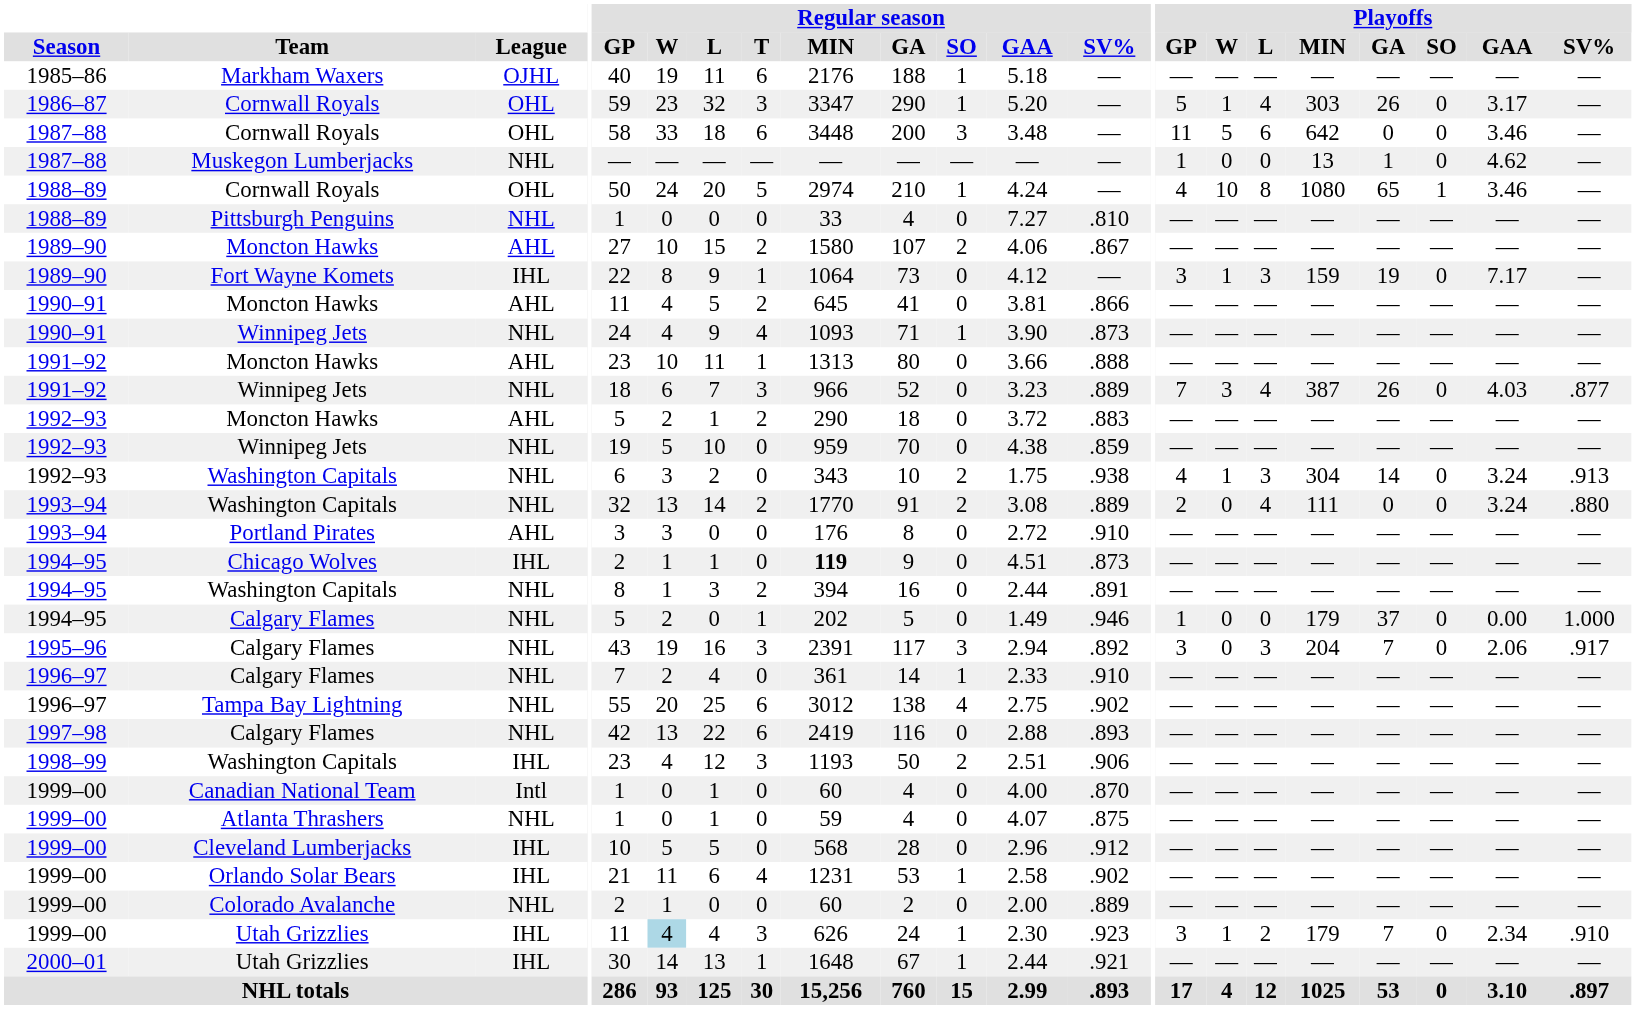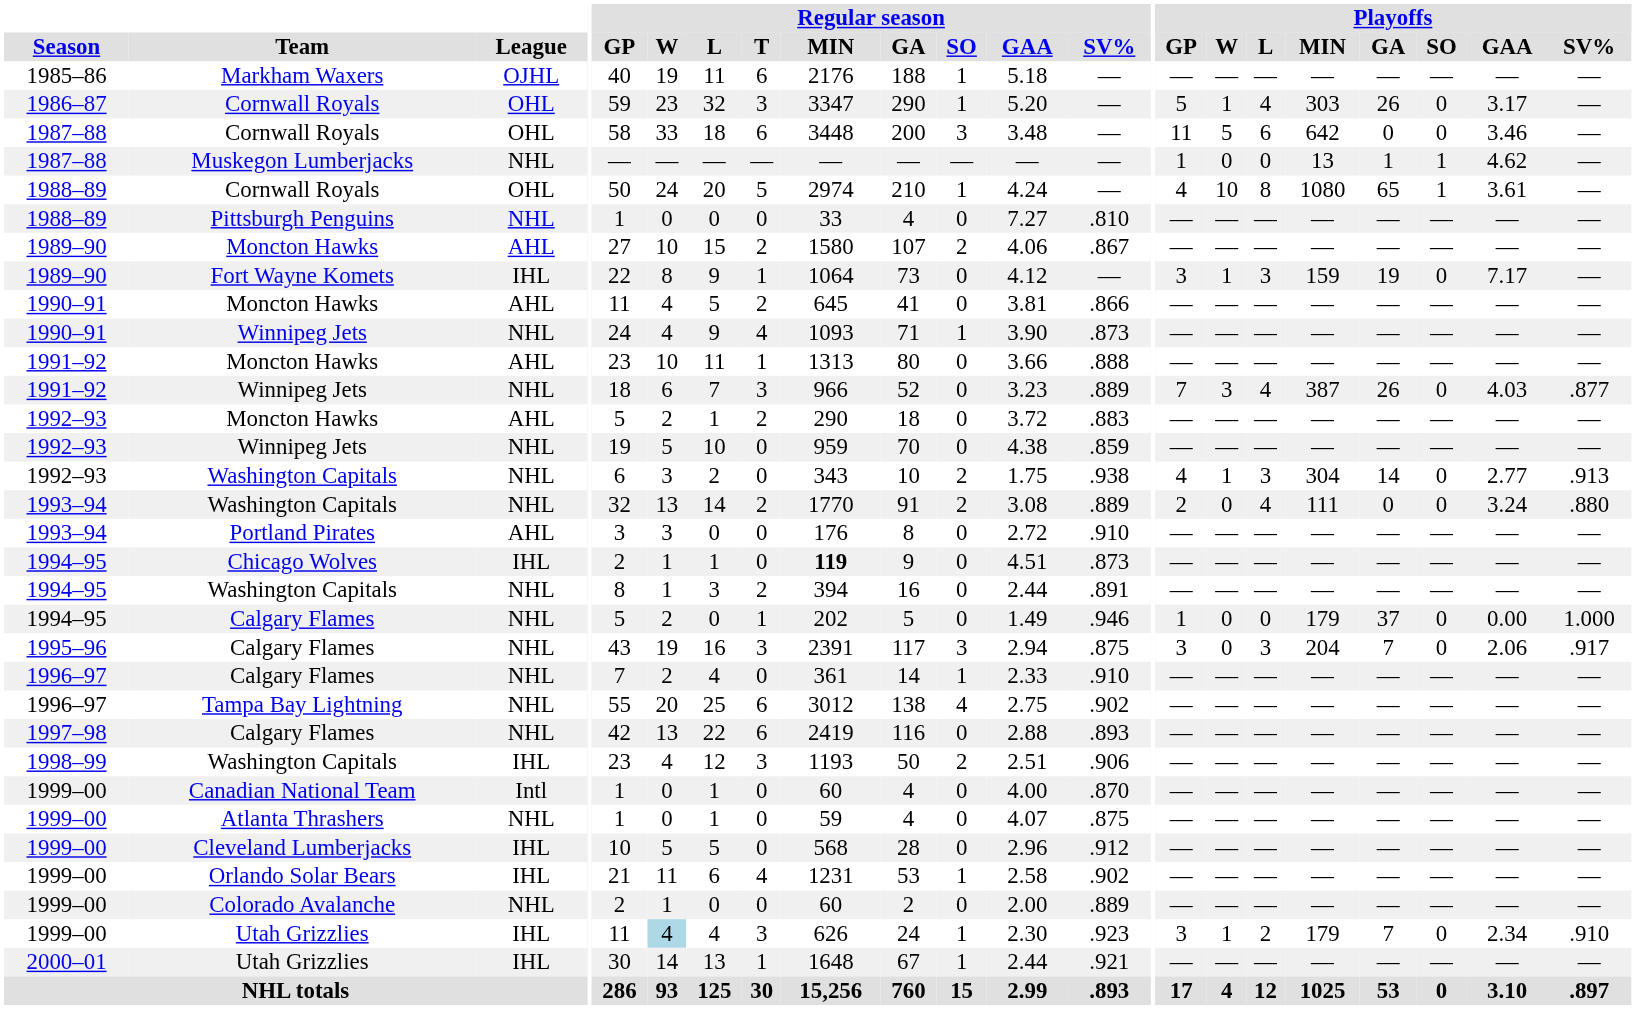 <table border="0" cellpadding="1" cellspacing="0" style="width:90%; text-align:center;">
 <tr bgcolor="#e0e0e0">
 <th colspan="3" bgcolor="#ffffff"></th>
 <th rowspan="99" bgcolor="#ffffff"></th>
 <th colspan="9" bgcolor="#e0e0e0"><a href='#'>Regular season</a></th>
 <th rowspan="99" bgcolor="#ffffff"></th>
 <th colspan="8" bgcolor="#e0e0e0"><a href='#'>Playoffs</a></th>
 </tr>
 <tr bgcolor="#e0e0e0">
 <th><a href='#'>Season</a></th>
 <th>Team</th>
 <th>League</th>
 <th>GP</th>
 <th>W</th>
 <th>L</th>
 <th>T</th>
 <th>MIN</th>
 <th>GA</th>
 <th><a href='#'>SO</a></th>
 <th><a href='#'>GAA</a></th>
 <th><a href='#'>SV%</a></th>
 <th>GP</th>
 <th>W</th>
 <th>L</th>
 <th>MIN</th>
 <th>GA</th>
 <th>SO</th>
 <th>GAA</th>
 <th>SV%</th>
 </tr>
 <tr>
 <td>1985–86</td>
 <td><a href='#'>Markham Waxers</a></td>
 <td><a href='#'>OJHL</a></td>
 <td>40</td>
 <td>19</td>
 <td>11</td>
 <td>6</td>
 <td>2176</td>
 <td>188</td>
 <td>1</td>
 <td>5.18</td>
 <td>—</td>
 <td>—</td>
 <td>—</td>
 <td>—</td>
 <td>—</td>
 <td>—</td>
 <td>—</td>
 <td>—</td>
 <td>—</td>
 </tr>
 <tr bgcolor="#f0f0f0">
 <td><a href='#'>1986–87</a></td>
 <td><a href='#'>Cornwall Royals</a></td>
 <td><a href='#'>OHL</a></td>
 <td>59</td>
 <td>23</td>
 <td>32</td>
 <td>3</td>
 <td>3347</td>
 <td>290</td>
 <td>1</td>
 <td>5.20</td>
 <td>—</td>
 <td>5</td>
 <td>1</td>
 <td>4</td>
 <td>303</td>
 <td>26</td>
 <td>0</td>
 <td>3.17</td>
 <td>—</td>
 </tr>
 <tr>
 <td><a href='#'>1987–88</a></td>
 <td>Cornwall Royals</td>
 <td>OHL</td>
 <td>58</td>
 <td>33</td>
 <td>18</td>
 <td>6</td>
 <td>3448</td>
 <td>200</td>
 <td>3</td>
 <td>3.48</td>
 <td>—</td>
 <td>11</td>
 <td>5</td>
 <td>6</td>
 <td>642</td>
 <td>0</td>
 <td>0</td>
 <td>3.46</td>
 <td>—</td>
 </tr>
 <tr bgcolor="#f0f0f0">
 <td><a href='#'>1987–88</a></td>
 <td><a href='#'>Muskegon Lumberjacks</a></td>
 <td>NHL</td>
 <td>—</td>
 <td>—</td>
 <td>—</td>
 <td>—</td>
 <td>—</td>
 <td>—</td>
 <td>—</td>
 <td>—</td>
 <td>—</td>
 <td>1</td>
 <td>0</td>
 <td>0</td>
 <td>13</td>
 <td>1</td>
-<td>0</td>
+<td>1</td>
 <td>4.62</td>
 <td>—</td>
 </tr>
 <tr>
 <td><a href='#'>1988–89</a></td>
 <td>Cornwall Royals</td>
 <td>OHL</td>
 <td>50</td>
 <td>24</td>
 <td>20</td>
 <td>5</td>
 <td>2974</td>
 <td>210</td>
 <td>1</td>
 <td>4.24</td>
 <td>—</td>
 <td>4</td>
 <td>10</td>
 <td>8</td>
 <td>1080</td>
 <td>65</td>
 <td>1</td>
-<td>3.46</td>
+<td>3.61</td>
 <td>—</td>
 </tr>
 <tr bgcolor="#f0f0f0">
 <td><a href='#'>1988–89</a></td>
 <td><a href='#'>Pittsburgh Penguins</a></td>
 <td><a href='#'>NHL</a></td>
 <td>1</td>
 <td>0</td>
 <td>0</td>
 <td>0</td>
 <td>33</td>
 <td>4</td>
 <td>0</td>
 <td>7.27</td>
 <td>.810</td>
 <td>—</td>
 <td>—</td>
 <td>—</td>
 <td>—</td>
 <td>—</td>
 <td>—</td>
 <td>—</td>
 <td>—</td>
 </tr>
 <tr>
 <td><a href='#'>1989–90</a></td>
 <td><a href='#'>Moncton Hawks</a></td>
 <td><a href='#'>AHL</a></td>
 <td>27</td>
 <td>10</td>
 <td>15</td>
 <td>2</td>
 <td>1580</td>
 <td>107</td>
 <td>2</td>
 <td>4.06</td>
 <td>.867</td>
 <td>—</td>
 <td>—</td>
 <td>—</td>
 <td>—</td>
 <td>—</td>
 <td>—</td>
 <td>—</td>
 <td>—</td>
 </tr>
 <tr bgcolor="#f0f0f0">
 <td><a href='#'>1989–90</a></td>
 <td><a href='#'>Fort Wayne Komets</a></td>
 <td>IHL</td>
 <td>22</td>
 <td>8</td>
 <td>9</td>
 <td>1</td>
 <td>1064</td>
 <td>73</td>
 <td>0</td>
 <td>4.12</td>
 <td>—</td>
 <td>3</td>
 <td>1</td>
 <td>3</td>
 <td>159</td>
 <td>19</td>
 <td>0</td>
 <td>7.17</td>
 <td>—</td>
 </tr>
 <tr>
 <td><a href='#'>1990–91</a></td>
 <td>Moncton Hawks</td>
 <td>AHL</td>
 <td>11</td>
 <td>4</td>
 <td>5</td>
 <td>2</td>
 <td>645</td>
 <td>41</td>
 <td>0</td>
 <td>3.81</td>
 <td>.866</td>
 <td>—</td>
 <td>—</td>
 <td>—</td>
 <td>—</td>
 <td>—</td>
 <td>—</td>
 <td>—</td>
 <td>—</td>
 </tr>
 <tr bgcolor="#f0f0f0">
 <td><a href='#'>1990–91</a></td>
 <td><a href='#'>Winnipeg Jets</a></td>
 <td>NHL</td>
 <td>24</td>
 <td>4</td>
 <td>9</td>
 <td>4</td>
 <td>1093</td>
 <td>71</td>
 <td>1</td>
 <td>3.90</td>
 <td>.873</td>
 <td>—</td>
 <td>—</td>
 <td>—</td>
 <td>—</td>
 <td>—</td>
 <td>—</td>
 <td>—</td>
 <td>—</td>
 </tr>
 <tr>
 <td><a href='#'>1991–92</a></td>
 <td>Moncton Hawks</td>
 <td>AHL</td>
 <td>23</td>
 <td>10</td>
 <td>11</td>
 <td>1</td>
 <td>1313</td>
 <td>80</td>
 <td>0</td>
 <td>3.66</td>
 <td>.888</td>
 <td>—</td>
 <td>—</td>
 <td>—</td>
 <td>—</td>
 <td>—</td>
 <td>—</td>
 <td>—</td>
 <td>—</td>
 </tr>
 <tr bgcolor="#f0f0f0">
 <td><a href='#'>1991–92</a></td>
 <td>Winnipeg Jets</td>
 <td>NHL</td>
 <td>18</td>
 <td>6</td>
 <td>7</td>
 <td>3</td>
 <td>966</td>
 <td>52</td>
 <td>0</td>
 <td>3.23</td>
 <td>.889</td>
 <td>7</td>
 <td>3</td>
 <td>4</td>
 <td>387</td>
 <td>26</td>
 <td>0</td>
 <td>4.03</td>
 <td>.877</td>
 </tr>
 <tr>
 <td><a href='#'>1992–93</a></td>
 <td>Moncton Hawks</td>
 <td>AHL</td>
 <td>5</td>
 <td>2</td>
 <td>1</td>
 <td>2</td>
 <td>290</td>
 <td>18</td>
 <td>0</td>
 <td>3.72</td>
 <td>.883</td>
 <td>—</td>
 <td>—</td>
 <td>—</td>
 <td>—</td>
 <td>—</td>
 <td>—</td>
 <td>—</td>
 <td>—</td>
 </tr>
 <tr bgcolor="#f0f0f0">
 <td><a href='#'>1992–93</a></td>
 <td>Winnipeg Jets</td>
 <td>NHL</td>
 <td>19</td>
 <td>5</td>
 <td>10</td>
 <td>0</td>
 <td>959</td>
 <td>70</td>
 <td>0</td>
 <td>4.38</td>
 <td>.859</td>
 <td>—</td>
 <td>—</td>
 <td>—</td>
 <td>—</td>
 <td>—</td>
 <td>—</td>
 <td>—</td>
 <td>—</td>
 </tr>
 <tr>
 <td>1992–93</td>
 <td><a href='#'>Washington Capitals</a></td>
 <td>NHL</td>
 <td>6</td>
 <td>3</td>
 <td>2</td>
 <td>0</td>
 <td>343</td>
 <td>10</td>
 <td>2</td>
 <td>1.75</td>
 <td>.938</td>
 <td>4</td>
 <td>1</td>
 <td>3</td>
 <td>304</td>
 <td>14</td>
 <td>0</td>
-<td>3.24</td>
+<td>2.77</td>
 <td>.913</td>
 </tr>
 <tr bgcolor="#f0f0f0">
 <td><a href='#'>1993–94</a></td>
 <td>Washington Capitals</td>
 <td>NHL</td>
 <td>32</td>
 <td>13</td>
 <td>14</td>
 <td>2</td>
 <td>1770</td>
 <td>91</td>
 <td>2</td>
 <td>3.08</td>
 <td>.889</td>
 <td>2</td>
 <td>0</td>
 <td>4</td>
 <td>111</td>
 <td>0</td>
 <td>0</td>
 <td>3.24</td>
 <td>.880</td>
 </tr>
 <tr>
 <td><a href='#'>1993–94</a></td>
 <td><a href='#'>Portland Pirates</a></td>
 <td>AHL</td>
 <td>3</td>
 <td>3</td>
 <td>0</td>
 <td>0</td>
 <td>176</td>
 <td>8</td>
 <td>0</td>
 <td>2.72</td>
 <td>.910</td>
 <td>—</td>
 <td>—</td>
 <td>—</td>
 <td>—</td>
 <td>—</td>
 <td>—</td>
 <td>—</td>
 <td>—</td>
 </tr>
 <tr bgcolor="#f0f0f0">
 <td><a href='#'>1994–95</a></td>
 <td><a href='#'>Chicago Wolves</a></td>
 <td>IHL</td>
 <td>2</td>
 <td>1</td>
 <td>1</td>
 <td>0</td>
 <td><strong>119</strong></td>
 <td>9</td>
 <td>0</td>
 <td>4.51</td>
 <td>.873</td>
 <td>—</td>
 <td>—</td>
 <td>—</td>
 <td>—</td>
 <td>—</td>
 <td>—</td>
 <td>—</td>
 <td>—</td>
 </tr>
 <tr>
 <td><a href='#'>1994–95</a></td>
 <td>Washington Capitals</td>
 <td>NHL</td>
 <td>8</td>
 <td>1</td>
 <td>3</td>
 <td>2</td>
 <td>394</td>
 <td>16</td>
 <td>0</td>
 <td>2.44</td>
 <td>.891</td>
 <td>—</td>
 <td>—</td>
 <td>—</td>
 <td>—</td>
 <td>—</td>
 <td>—</td>
 <td>—</td>
 <td>—</td>
 </tr>
 <tr bgcolor="#f0f0f0">
 <td>1994–95</td>
 <td><a href='#'>Calgary Flames</a></td>
 <td>NHL</td>
 <td>5</td>
 <td>2</td>
 <td>0</td>
 <td>1</td>
 <td>202</td>
 <td>5</td>
 <td>0</td>
 <td>1.49</td>
 <td>.946</td>
 <td>1</td>
 <td>0</td>
 <td>0</td>
 <td>179</td>
 <td>37</td>
 <td>0</td>
 <td>0.00</td>
 <td>1.000</td>
 </tr>
 <tr>
 <td><a href='#'>1995–96</a></td>
 <td>Calgary Flames</td>
 <td>NHL</td>
 <td>43</td>
 <td>19</td>
 <td>16</td>
 <td>3</td>
 <td>2391</td>
 <td>117</td>
 <td>3</td>
 <td>2.94</td>
-<td>.892</td>
+<td>.875</td>
 <td>3</td>
 <td>0</td>
 <td>3</td>
 <td>204</td>
 <td>7</td>
 <td>0</td>
 <td>2.06</td>
 <td>.917</td>
 </tr>
 <tr bgcolor="#f0f0f0">
 <td><a href='#'>1996–97</a></td>
 <td>Calgary Flames</td>
 <td>NHL</td>
 <td>7</td>
 <td>2</td>
 <td>4</td>
 <td>0</td>
 <td>361</td>
 <td>14</td>
 <td>1</td>
 <td>2.33</td>
 <td>.910</td>
 <td>—</td>
 <td>—</td>
 <td>—</td>
 <td>—</td>
 <td>—</td>
 <td>—</td>
 <td>—</td>
 <td>—</td>
 </tr>
 <tr>
 <td>1996–97</td>
 <td><a href='#'>Tampa Bay Lightning</a></td>
 <td>NHL</td>
 <td>55</td>
 <td>20</td>
 <td>25</td>
 <td>6</td>
 <td>3012</td>
 <td>138</td>
 <td>4</td>
 <td>2.75</td>
 <td>.902</td>
 <td>—</td>
 <td>—</td>
 <td>—</td>
 <td>—</td>
 <td>—</td>
 <td>—</td>
 <td>—</td>
 <td>—</td>
 </tr>
 <tr bgcolor="#f0f0f0">
 <td><a href='#'>1997–98</a></td>
 <td>Calgary Flames</td>
 <td>NHL</td>
 <td>42</td>
 <td>13</td>
 <td>22</td>
 <td>6</td>
 <td>2419</td>
 <td>116</td>
 <td>0</td>
 <td>2.88</td>
 <td>.893</td>
 <td>—</td>
 <td>—</td>
 <td>—</td>
 <td>—</td>
 <td>—</td>
 <td>—</td>
 <td>—</td>
 <td>—</td>
 </tr>
 <tr>
 <td><a href='#'>1998–99</a></td>
 <td>Washington Capitals</td>
 <td>IHL</td>
 <td>23</td>
 <td>4</td>
 <td>12</td>
 <td>3</td>
 <td>1193</td>
 <td>50</td>
 <td>2</td>
 <td>2.51</td>
 <td>.906</td>
 <td>—</td>
 <td>—</td>
 <td>—</td>
 <td>—</td>
 <td>—</td>
 <td>—</td>
 <td>—</td>
 <td>—</td>
 </tr>
 <tr bgcolor="#f0f0f0">
 <td>1999–00</td>
 <td><a href='#'>Canadian National Team</a></td>
 <td>Intl</td>
 <td>1</td>
 <td>0</td>
 <td>1</td>
 <td>0</td>
 <td>60</td>
 <td>4</td>
 <td>0</td>
 <td>4.00</td>
 <td>.870</td>
 <td>—</td>
 <td>—</td>
 <td>—</td>
 <td>—</td>
 <td>—</td>
 <td>—</td>
 <td>—</td>
 <td>—</td>
 </tr>
 <tr>
 <td><a href='#'>1999–00</a></td>
 <td><a href='#'>Atlanta Thrashers</a></td>
 <td>NHL</td>
 <td>1</td>
 <td>0</td>
 <td>1</td>
 <td>0</td>
 <td>59</td>
 <td>4</td>
 <td>0</td>
 <td>4.07</td>
 <td>.875</td>
 <td>—</td>
 <td>—</td>
 <td>—</td>
 <td>—</td>
 <td>—</td>
 <td>—</td>
 <td>—</td>
 <td>—</td>
 </tr>
 <tr bgcolor="#f0f0f0">
 <td><a href='#'>1999–00</a></td>
 <td><a href='#'>Cleveland Lumberjacks</a></td>
 <td>IHL</td>
 <td>10</td>
 <td>5</td>
 <td>5</td>
 <td>0</td>
 <td>568</td>
 <td>28</td>
 <td>0</td>
 <td>2.96</td>
 <td>.912</td>
 <td>—</td>
 <td>—</td>
 <td>—</td>
 <td>—</td>
 <td>—</td>
 <td>—</td>
 <td>—</td>
 <td>—</td>
 </tr>
 <tr>
 <td>1999–00</td>
 <td><a href='#'>Orlando Solar Bears</a></td>
 <td>IHL</td>
 <td>21</td>
 <td>11</td>
 <td>6</td>
 <td>4</td>
 <td>1231</td>
 <td>53</td>
 <td>1</td>
 <td>2.58</td>
 <td>.902</td>
 <td>—</td>
 <td>—</td>
 <td>—</td>
 <td>—</td>
 <td>—</td>
 <td>—</td>
 <td>—</td>
 <td>—</td>
 </tr>
 <tr bgcolor="#f0f0f0">
 <td>1999–00</td>
 <td><a href='#'>Colorado Avalanche</a></td>
 <td>NHL</td>
 <td>2</td>
 <td>1</td>
 <td>0</td>
 <td>0</td>
 <td>60</td>
 <td>2</td>
 <td>0</td>
 <td>2.00</td>
 <td>.889</td>
 <td>—</td>
 <td>—</td>
 <td>—</td>
 <td>—</td>
 <td>—</td>
 <td>—</td>
 <td>—</td>
 <td>—</td>
 </tr>
 <tr>
 <td>1999–00</td>
 <td><a href='#'>Utah Grizzlies</a></td>
 <td>IHL</td>
 <td>11</td>
 <td style="background: lightblue;">4</td>
 <td>4</td>
 <td>3</td>
 <td>626</td>
 <td>24</td>
 <td>1</td>
 <td>2.30</td>
 <td>.923</td>
 <td>3</td>
 <td>1</td>
 <td>2</td>
 <td>179</td>
 <td>7</td>
 <td>0</td>
 <td>2.34</td>
 <td>.910</td>
 </tr>
 <tr bgcolor="#f0f0f0">
 <td><a href='#'>2000–01</a></td>
 <td>Utah Grizzlies</td>
 <td>IHL</td>
 <td>30</td>
 <td>14</td>
 <td>13</td>
 <td>1</td>
 <td>1648</td>
 <td>67</td>
 <td>1</td>
 <td>2.44</td>
 <td>.921</td>
 <td>—</td>
 <td>—</td>
 <td>—</td>
 <td>—</td>
 <td>—</td>
 <td>—</td>
 <td>—</td>
 <td>—</td>
 </tr>
 <tr bgcolor="#e0e0e0">
 <th colspan=3>NHL totals</th>
 <th>286</th>
 <th>93</th>
 <th>125</th>
 <th>30</th>
 <th>15,256</th>
 <th>760</th>
 <th>15</th>
 <th>2.99</th>
 <th>.893</th>
 <th>17</th>
 <th>4</th>
 <th>12</th>
 <th>1025</th>
 <th>53</th>
 <th>0</th>
 <th>3.10</th>
 <th>.897</th>
 </tr>
 </table>
